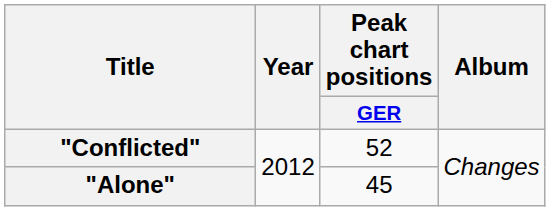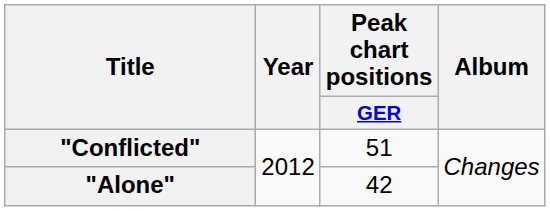 <table class="wikitable plainrowheaders" style="text-align:center;" border="1">
 <tr>
 <th scope="col" rowspan="2" style="width:10em;">Title</th>
 <th scope="col" rowspan="2" style="width:1em;">Year</th>
 <th scope="col" colspan="1">Peak chart positions</th>
 <th scope="col" rowspan="2">Album</th>
 </tr>
 <tr>
 <th scope="col" style="width:3em;font-size:85%;"><a href='#'>GER</a><br></th>
 </tr>
 <tr>
 <th scope="row">"Conflicted"</th>
 <td rowspan="2">2012</td>
-<td>52</td>
+<td>51</td>
 <td rowspan="2"><em>Changes</em></td>
 </tr>
 <tr>
 <th scope="row">"Alone"</th>
-<td>45</td>
+<td>42</td>
 </tr>
 </table>
